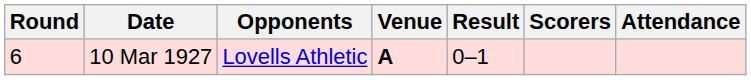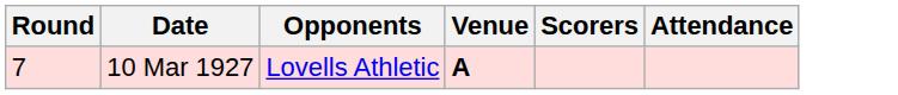 <table class="wikitable">
 <tr>
 <th>Round</th>
 <th>Date</th>
 <th>Opponents</th>
 <th>Venue</th>
-<th>Result</th>
 <th>Scorers</th>
 <th>Attendance</th>
 </tr>
 <tr bgcolor="#ffdddd">
-<td>6</td>
+<td>7</td>
 <td>10 Mar 1927</td>
 <td><a href='#'>Lovells Athletic</a></td>
 <td><strong>A</strong></td>
-<td>0–1</td>
 <td></td>
 <td align="right"></td>
 </tr>
 </table>
